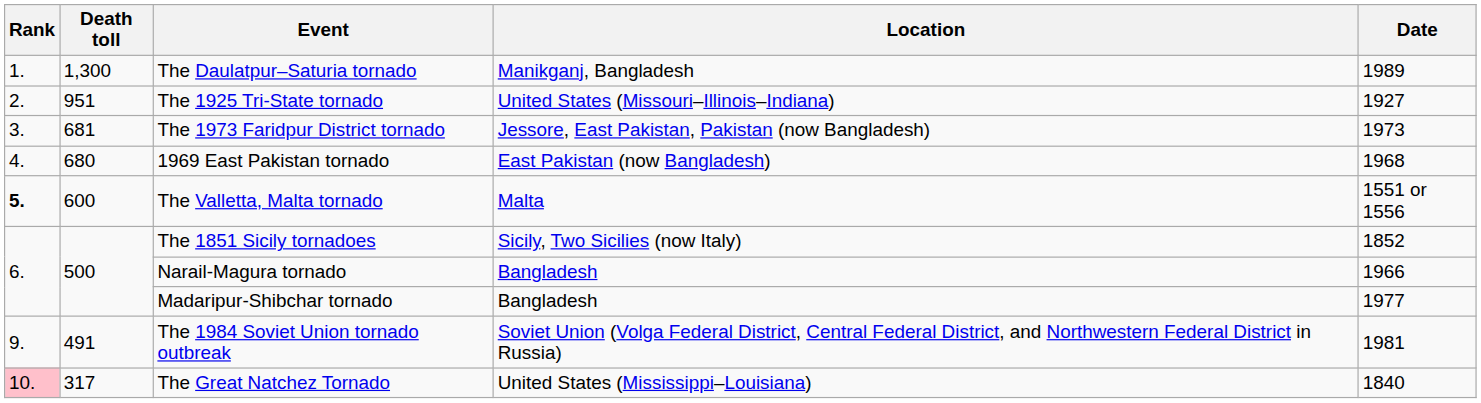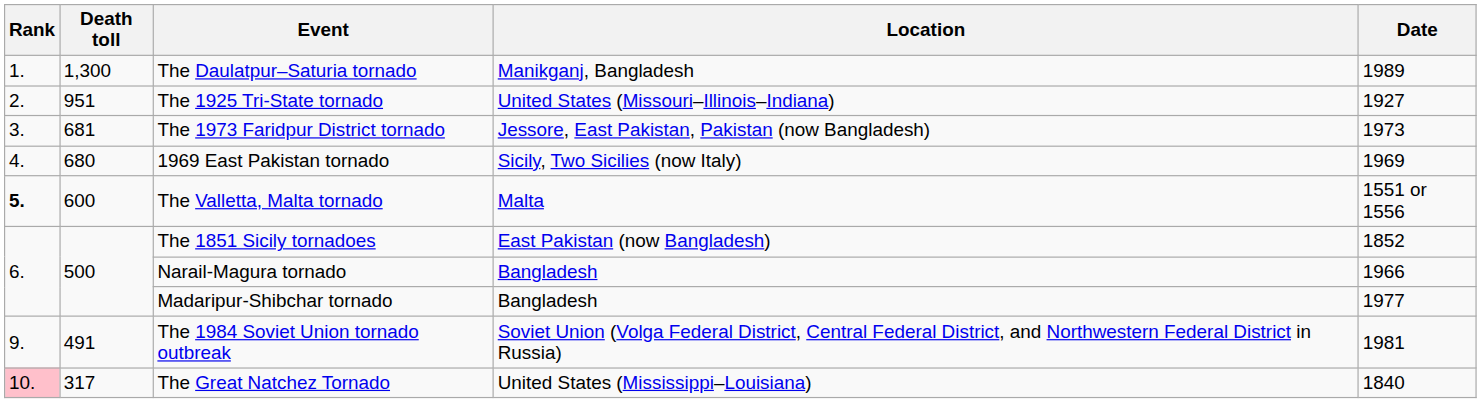 <table class="sortable wikitable" style="font-size:100%">
 <tr>
 <th>Rank</th>
 <th>Death toll</th>
 <th>Event</th>
 <th>Location</th>
 <th>Date</th>
 </tr>
 <tr>
 <td>1.</td>
 <td>1,300</td>
 <td>The <a href='#'>Daulatpur–Saturia tornado</a></td>
 <td><a href='#'>Manikganj</a>, Bangladesh</td>
 <td>1989</td>
 </tr>
 <tr>
 <td>2.</td>
 <td>951</td>
 <td>The <a href='#'>1925 Tri-State tornado</a></td>
 <td><a href='#'>United States</a> (<a href='#'>Missouri</a>–<a href='#'>Illinois</a>–<a href='#'>Indiana</a>)</td>
 <td>1927</td>
 </tr>
 <tr>
 <td>3.</td>
 <td>681</td>
 <td>The <a href='#'>1973 Faridpur District tornado</a></td>
 <td><a href='#'>Jessore</a>, <a href='#'>East Pakistan</a>, <a href='#'>Pakistan</a> (now Bangladesh)</td>
 <td>1973</td>
 </tr>
 <tr>
 <td>4.</td>
 <td>680</td>
 <td>1969 East Pakistan tornado</td>
-<td><a href='#'>East Pakistan</a> (now <a href='#'>Bangladesh</a>)</td>
-<td>1968</td>
+<td><a href='#'>Sicily</a>, <a href='#'>Two Sicilies</a> (now Italy)</td>
+<td>1969</td>
 </tr>
 <tr>
 <td><strong>5.</strong></td>
 <td>600</td>
 <td>The <a href='#'>Valletta, Malta tornado</a></td>
 <td><a href='#'>Malta</a></td>
 <td>1551 or 1556</td>
 </tr>
 <tr>
 <td rowspan=3>6.</td>
 <td rowspan=3>500</td>
 <td>The <a href='#'>1851 Sicily tornadoes</a></td>
-<td><a href='#'>Sicily</a>, <a href='#'>Two Sicilies</a> (now Italy)</td>
+<td><a href='#'>East Pakistan</a> (now <a href='#'>Bangladesh</a>)</td>
 <td>1852</td>
 </tr>
 <tr>
 <td>Narail-Magura tornado</td>
 <td><a href='#'>Bangladesh</a></td>
 <td>1966</td>
 </tr>
 <tr>
 <td>Madaripur-Shibchar tornado</td>
 <td>Bangladesh</td>
 <td>1977</td>
 </tr>
 <tr>
 <td>9.</td>
 <td>491</td>
 <td>The <a href='#'>1984 Soviet Union tornado outbreak</a></td>
 <td><a href='#'>Soviet Union</a> (<a href='#'>Volga Federal District</a>, <a href='#'>Central Federal District</a>, and <a href='#'>Northwestern Federal District</a> in Russia)</td>
 <td>1981</td>
 </tr>
 <tr>
 <td style="background: pink;">10.</td>
 <td>317</td>
 <td>The <a href='#'>Great Natchez Tornado</a></td>
 <td>United States (<a href='#'>Mississippi</a>–<a href='#'>Louisiana</a>)</td>
 <td>1840</td>
 </tr>
 </table>
